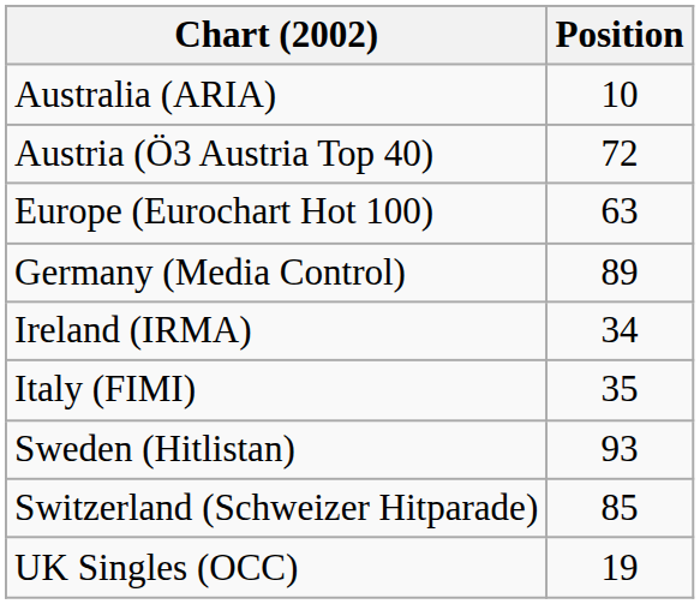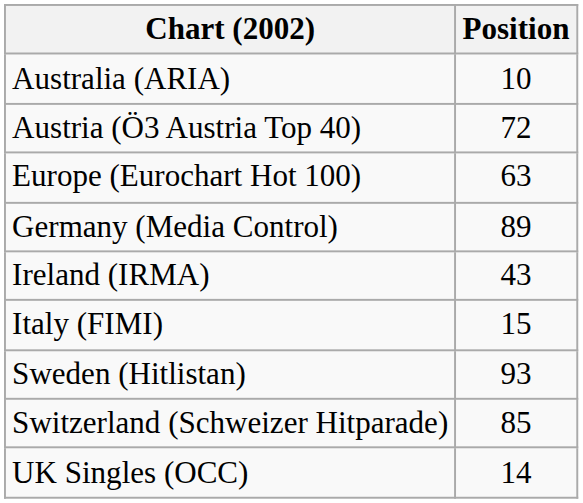 <table class="wikitable sortable">
 <tr>
 <th>Chart (2002)</th>
 <th>Position</th>
 </tr>
 <tr>
 <td>Australia (ARIA)</td>
 <td align="center">10</td>
 </tr>
 <tr>
 <td>Austria (Ö3 Austria Top 40)</td>
 <td align="center">72</td>
 </tr>
 <tr>
 <td>Europe (Eurochart Hot 100)</td>
 <td align="center">63</td>
 </tr>
 <tr>
 <td>Germany (Media Control)</td>
 <td align="center">89</td>
 </tr>
 <tr>
 <td>Ireland (IRMA)</td>
-<td align="center">34</td>
+<td align="center">43</td>
 </tr>
 <tr>
 <td>Italy (FIMI)</td>
-<td align="center">35</td>
+<td align="center">15</td>
 </tr>
 <tr>
 <td>Sweden (Hitlistan)</td>
 <td align="center">93</td>
 </tr>
 <tr>
 <td>Switzerland (Schweizer Hitparade)</td>
 <td align="center">85</td>
 </tr>
 <tr>
 <td>UK Singles (OCC)</td>
-<td align="center">19</td>
+<td align="center">14</td>
 </tr>
 </table>
